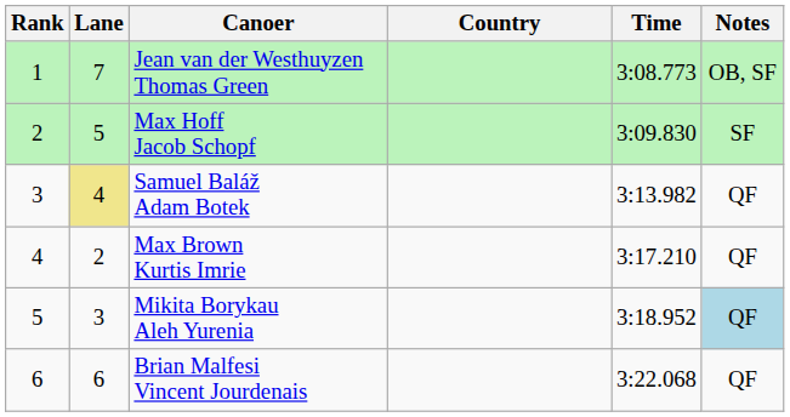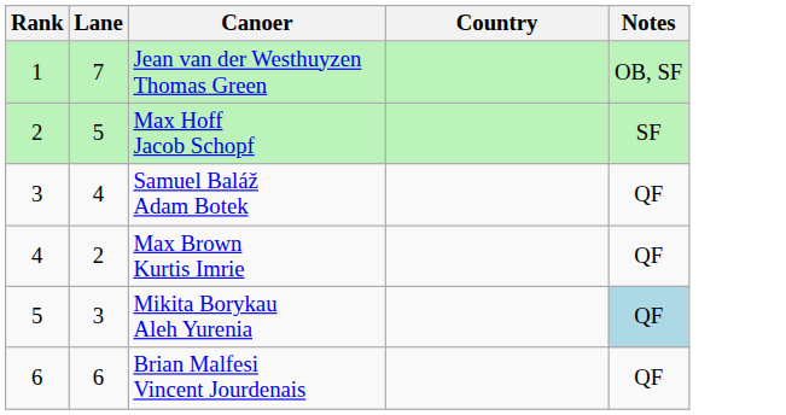 <table class="wikitable" style="text-align:center;">
 <tr>
 <th width=30>Rank</th>
 <th width=30>Lane</th>
 <th width=175>Canoer</th>
 <th width=150>Country</th>
-<th width=30>Time</th>
 <th width=50>Notes</th>
 </tr>
 <tr bgcolor=bbf3bb>
 <td>1</td>
 <td>7</td>
 <td align=left><a href='#'>Jean van der Westhuyzen</a><br><a href='#'>Thomas Green</a></td>
 <td align=left></td>
-<td>3:08.773</td>
 <td>OB, SF</td>
 </tr>
 <tr bgcolor=bbf3bb>
 <td>2</td>
 <td>5</td>
 <td align=left><a href='#'>Max Hoff</a><br><a href='#'>Jacob Schopf</a></td>
 <td align=left></td>
-<td>3:09.830</td>
 <td>SF</td>
 </tr>
 <tr>
 <td>3</td>
-<td style="background: khaki;">4</td>
+<td>4</td>
 <td align=left><a href='#'>Samuel Baláž</a><br><a href='#'>Adam Botek</a></td>
 <td align=left></td>
-<td>3:13.982</td>
 <td>QF</td>
 </tr>
 <tr>
 <td>4</td>
 <td>2</td>
 <td align=left><a href='#'>Max Brown</a><br><a href='#'>Kurtis Imrie</a></td>
 <td align=left></td>
-<td>3:17.210</td>
 <td>QF</td>
 </tr>
 <tr>
 <td>5</td>
 <td>3</td>
 <td align=left><a href='#'>Mikita Borykau</a><br><a href='#'>Aleh Yurenia</a></td>
 <td align=left></td>
-<td>3:18.952</td>
 <td style="background: lightblue;">QF</td>
 </tr>
 <tr>
 <td>6</td>
 <td>6</td>
 <td align=left><a href='#'>Brian Malfesi</a><br><a href='#'>Vincent Jourdenais</a></td>
 <td align=left></td>
-<td>3:22.068</td>
 <td>QF</td>
 </tr>
 </table>
